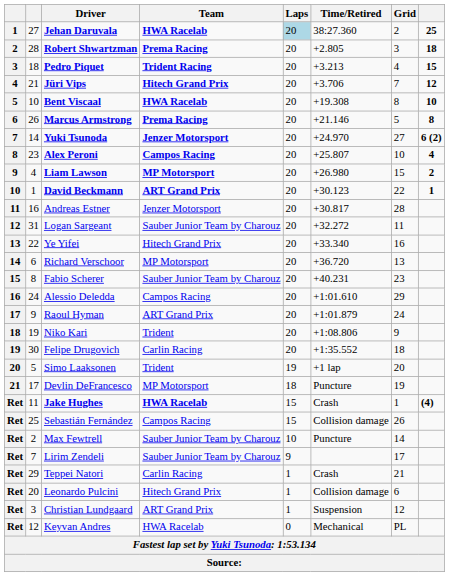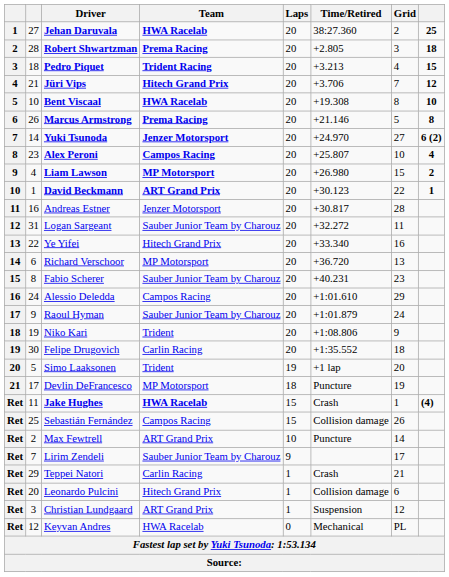 <table class="wikitable" style="font-size:85%">
 <tr>
 <th></th>
 <th></th>
 <th>Driver</th>
 <th>Team</th>
 <th>Laps</th>
 <th>Time/Retired</th>
 <th>Grid</th>
 <th></th>
 </tr>
 <tr>
 <th>1</th>
 <td align="center">27</td>
 <td> <strong><a href='#'>Jehan Daruvala</a></strong></td>
 <td><strong><a href='#'>HWA Racelab</a></strong></td>
-<td style="background: lightblue;">20</td>
+<td>20</td>
 <td>38:27.360</td>
 <td>2</td>
 <td align="center"><strong>25</strong></td>
 </tr>
 <tr>
 <th>2</th>
 <td align="center">28</td>
 <td> <strong><a href='#'>Robert Shwartzman</a></strong></td>
 <td><strong><a href='#'>Prema Racing</a></strong></td>
 <td>20</td>
 <td>+2.805</td>
 <td>3</td>
 <td align="center"><strong>18</strong></td>
 </tr>
 <tr>
 <th>3</th>
 <td align="center">18</td>
 <td> <strong><a href='#'>Pedro Piquet</a></strong></td>
 <td><strong><a href='#'>Trident Racing</a></strong></td>
 <td>20</td>
 <td>+3.213</td>
 <td>4</td>
 <td align="center"><strong>15</strong></td>
 </tr>
 <tr>
 <th>4</th>
 <td align="center">21</td>
 <td> <strong><a href='#'>Jüri Vips</a></strong></td>
 <td><strong><a href='#'>Hitech Grand Prix</a></strong></td>
 <td>20</td>
 <td>+3.706</td>
 <td>7</td>
 <td align="center"><strong>12</strong></td>
 </tr>
 <tr>
 <th>5</th>
 <td align="center">10</td>
 <td> <strong><a href='#'>Bent Viscaal</a></strong></td>
 <td><strong><a href='#'>HWA Racelab</a></strong></td>
 <td>20</td>
 <td>+19.308</td>
 <td>8</td>
 <td align="center"><strong>10</strong></td>
 </tr>
 <tr>
 <th>6</th>
 <td align="center">26</td>
 <td> <strong><a href='#'>Marcus Armstrong</a></strong></td>
 <td><strong><a href='#'>Prema Racing</a></strong></td>
 <td>20</td>
 <td>+21.146</td>
 <td>5</td>
 <td align="center"><strong>8</strong></td>
 </tr>
 <tr>
 <th>7</th>
 <td align="center">14</td>
 <td> <strong><a href='#'>Yuki Tsunoda</a></strong></td>
 <td><strong><a href='#'>Jenzer Motorsport</a></strong></td>
 <td>20</td>
 <td>+24.970</td>
 <td>27</td>
 <td align="center"><strong>6 (2)</strong></td>
 </tr>
 <tr>
 <th>8</th>
 <td align="center">23</td>
 <td> <strong><a href='#'>Alex Peroni</a></strong></td>
 <td><strong><a href='#'>Campos Racing</a></strong></td>
 <td>20</td>
 <td>+25.807</td>
 <td>10</td>
 <td align="center"><strong>4</strong></td>
 </tr>
 <tr>
 <th>9</th>
 <td align="center">4</td>
 <td> <strong><a href='#'>Liam Lawson</a></strong></td>
 <td><strong><a href='#'>MP Motorsport</a></strong></td>
 <td>20</td>
 <td>+26.980</td>
 <td>15</td>
 <td align="center"><strong>2</strong></td>
 </tr>
 <tr>
 <th>10</th>
 <td align="center">1</td>
 <td> <strong><a href='#'>David Beckmann</a></strong></td>
 <td><strong><a href='#'>ART Grand Prix</a></strong></td>
 <td>20</td>
 <td>+30.123</td>
 <td>22</td>
 <td align="center"><strong>1</strong></td>
 </tr>
 <tr>
 <th>11</th>
 <td align="center">16</td>
 <td> <a href='#'>Andreas Estner</a></td>
 <td><a href='#'>Jenzer Motorsport</a></td>
 <td>20</td>
 <td>+30.817</td>
 <td>28</td>
 <td></td>
 </tr>
 <tr>
 <th>12</th>
 <td align="center">31</td>
 <td> <a href='#'>Logan Sargeant</a></td>
 <td><a href='#'>Sauber Junior Team by Charouz</a></td>
 <td>20</td>
 <td>+32.272</td>
 <td>11</td>
 <td></td>
 </tr>
 <tr>
 <th>13</th>
 <td align="center">22</td>
 <td> <a href='#'>Ye Yifei</a></td>
 <td><a href='#'>Hitech Grand Prix</a></td>
 <td>20</td>
 <td>+33.340</td>
 <td>16</td>
 <td></td>
 </tr>
 <tr>
 <th>14</th>
 <td align="center">6</td>
 <td> <a href='#'>Richard Verschoor</a></td>
 <td><a href='#'>MP Motorsport</a></td>
 <td>20</td>
 <td>+36.720</td>
 <td>13</td>
 <td></td>
 </tr>
 <tr>
 <th>15</th>
 <td align="center">8</td>
 <td> <a href='#'>Fabio Scherer</a></td>
 <td><a href='#'>Sauber Junior Team by Charouz</a></td>
 <td>20</td>
 <td>+40.231</td>
 <td>23</td>
 <td></td>
 </tr>
 <tr>
 <th>16</th>
 <td align="center">24</td>
 <td> <a href='#'>Alessio Deledda</a></td>
 <td><a href='#'>Campos Racing</a></td>
 <td>20</td>
 <td>+1:01.610</td>
 <td>29</td>
 <td></td>
 </tr>
 <tr>
 <th>17</th>
 <td align="center">9</td>
 <td> <a href='#'>Raoul Hyman</a></td>
-<td><a href='#'>ART Grand Prix</a></td>
+<td><a href='#'>Sauber Junior Team by Charouz</a></td>
 <td>20</td>
 <td>+1:01.879</td>
 <td>24</td>
 <td></td>
 </tr>
 <tr>
 <th>18</th>
 <td align="center">19</td>
 <td> <a href='#'>Niko Kari</a></td>
 <td><a href='#'>Trident</a></td>
 <td>20</td>
 <td>+1:08.806</td>
 <td>9</td>
 <td></td>
 </tr>
 <tr>
 <th>19</th>
 <td align="center">30</td>
 <td> <a href='#'>Felipe Drugovich</a></td>
 <td><a href='#'>Carlin Racing</a></td>
 <td>20</td>
 <td>+1:35.552</td>
 <td>18</td>
 <td></td>
 </tr>
 <tr>
 <th>20</th>
 <td align="center">5</td>
 <td> <a href='#'>Simo Laaksonen</a></td>
 <td><a href='#'>Trident</a></td>
 <td>19</td>
 <td>+1 lap</td>
 <td>20</td>
 <td></td>
 </tr>
 <tr>
 <th>21</th>
 <td align="center">17</td>
 <td> <a href='#'>Devlin DeFrancesco</a></td>
 <td><a href='#'>MP Motorsport</a></td>
 <td>18</td>
 <td>Puncture</td>
 <td>19</td>
 <td></td>
 </tr>
 <tr>
 <th>Ret</th>
 <td align="center">11</td>
 <td> <strong><a href='#'>Jake Hughes</a></strong></td>
 <td><strong><a href='#'>HWA Racelab</a></strong></td>
 <td>15</td>
 <td>Crash</td>
 <td>1</td>
 <td><strong>(4)</strong></td>
 </tr>
 <tr>
 <th>Ret</th>
 <td align="center">25</td>
 <td> <a href='#'>Sebastián Fernández</a></td>
 <td><a href='#'>Campos Racing</a></td>
 <td>15</td>
 <td>Collision damage</td>
 <td>26</td>
 <td></td>
 </tr>
 <tr>
 <th>Ret</th>
 <td align="center">2</td>
 <td> <a href='#'>Max Fewtrell</a></td>
-<td><a href='#'>Sauber Junior Team by Charouz</a></td>
+<td><a href='#'>ART Grand Prix</a></td>
 <td>10</td>
 <td>Puncture</td>
 <td>14</td>
 <td></td>
 </tr>
 <tr>
 <th>Ret</th>
 <td align="center">7</td>
 <td> <a href='#'>Lirim Zendeli</a></td>
 <td><a href='#'>Sauber Junior Team by Charouz</a></td>
 <td>9</td>
 <td></td>
 <td>17</td>
 <td></td>
 </tr>
 <tr>
 <th>Ret</th>
 <td align="center">29</td>
 <td> <a href='#'>Teppei Natori</a></td>
 <td><a href='#'>Carlin Racing</a></td>
 <td>1</td>
 <td>Crash</td>
 <td>21</td>
 <td></td>
 </tr>
 <tr>
 <th>Ret</th>
 <td align="center">20</td>
 <td> <a href='#'>Leonardo Pulcini</a></td>
 <td><a href='#'>Hitech Grand Prix</a></td>
 <td>1</td>
 <td>Collision damage</td>
 <td>6</td>
 <td></td>
 </tr>
 <tr>
 <th>Ret</th>
 <td align="center">3</td>
 <td> <a href='#'>Christian Lundgaard</a></td>
 <td><a href='#'>ART Grand Prix</a></td>
 <td>1</td>
 <td>Suspension</td>
 <td>12</td>
 <td></td>
 </tr>
 <tr>
 <th>Ret</th>
 <td align="center">12</td>
 <td> <a href='#'>Keyvan Andres</a></td>
 <td><a href='#'>HWA Racelab</a></td>
 <td>0</td>
 <td>Mechanical</td>
 <td>PL</td>
 <td></td>
 </tr>
 <tr>
 <th align=center colspan=8><em>Fastest lap set by  <a href='#'>Yuki Tsunoda</a>: 1:53.134</em></th>
 </tr>
 <tr>
 <th colspan=8>Source:</th>
 </tr>
 </table>
